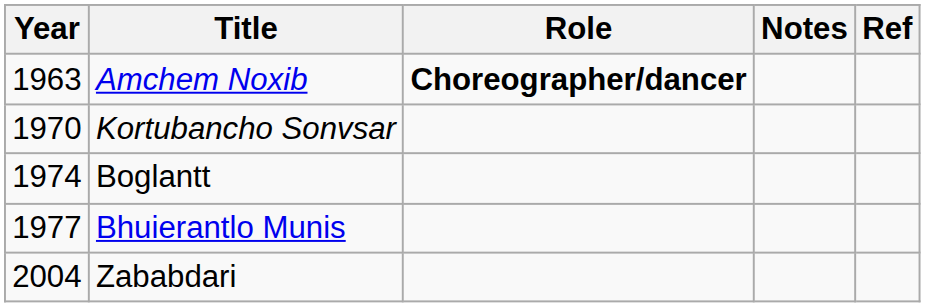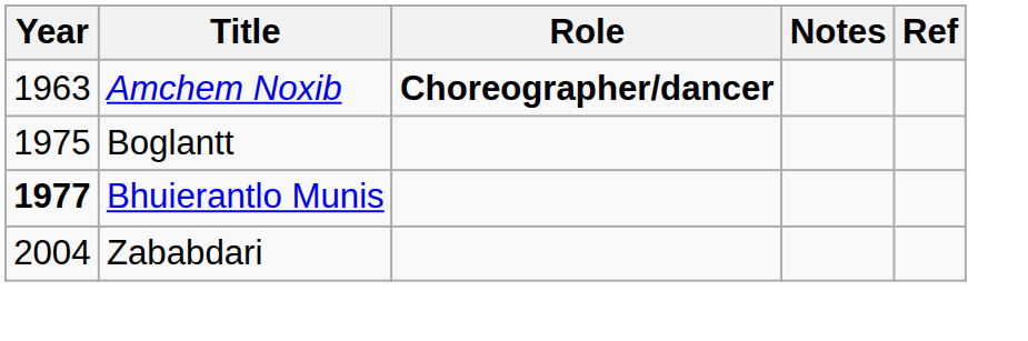 <table class="wikitable sortable">
 <tr>
 <th>Year</th>
 <th>Title</th>
 <th>Role</th>
 <th>Notes</th>
 <th>Ref</th>
 </tr>
 <tr>
 <td>1963</td>
 <td><em><a href='#'>Amchem Noxib</a></em></td>
 <td><strong>Choreographer/dancer</strong></td>
 <td></td>
 <td></td>
 </tr>
 <tr>
-<td>1970</td>
-<td><em>Kortubancho Sonvsar</td>
-<td></td>
-<td></td>
-<td></td>
-</tr>
-<tr>
-<td>1974</td>
+<td>1975</td>
 <td></em>Boglantt<em></td>
 <td></td>
 <td></td>
 <td></td>
 </tr>
 <tr>
-<td>1977</td>
+<td><strong>1977</strong></td>
 <td></em><a href='#'>Bhuierantlo Munis</a><em></td>
 <td></td>
 <td></td>
 <td></td>
 </tr>
 <tr>
 <td>2004</td>
 <td></em>Zababdari<em></td>
 <td></td>
 <td></td>
 <td></td>
 </tr>
 </table>
